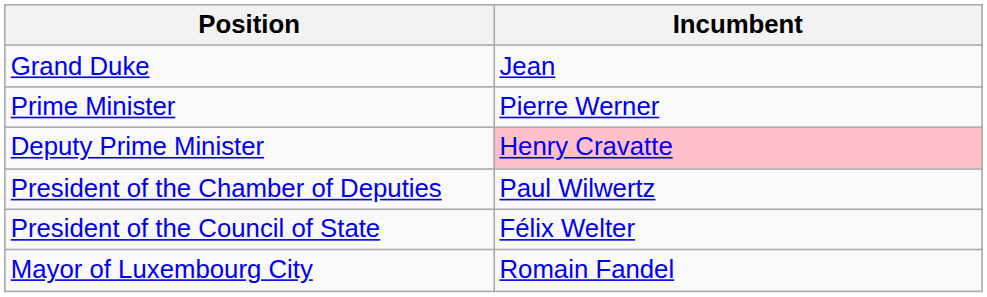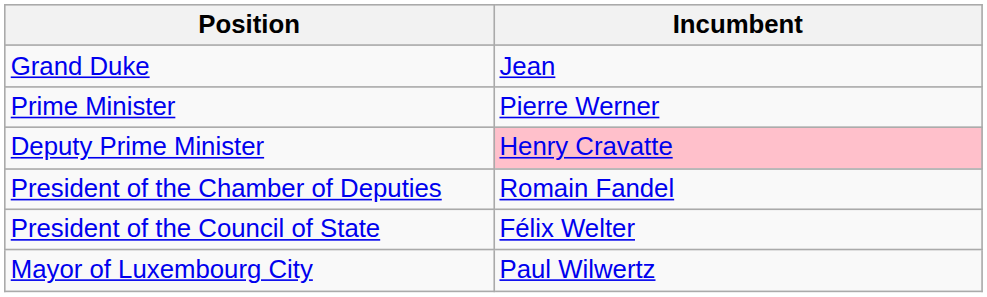 <table class="wikitable">
 <tr>
 <th width="300">Position</th>
 <th width="300">Incumbent</th>
 </tr>
 <tr>
 <td><a href='#'>Grand Duke</a></td>
 <td><a href='#'>Jean</a></td>
 </tr>
 <tr>
 <td><a href='#'>Prime Minister</a></td>
 <td><a href='#'>Pierre Werner</a></td>
 </tr>
 <tr>
 <td><a href='#'>Deputy Prime Minister</a></td>
 <td style="background: pink;"><a href='#'>Henry Cravatte</a></td>
 </tr>
 <tr>
 <td><a href='#'>President of the Chamber of Deputies</a></td>
-<td><a href='#'>Paul Wilwertz</a></td>
+<td><a href='#'>Romain Fandel</a></td>
 </tr>
 <tr>
 <td><a href='#'>President of the Council of State</a></td>
 <td><a href='#'>Félix Welter</a></td>
 </tr>
 <tr>
 <td><a href='#'>Mayor of Luxembourg City</a></td>
-<td><a href='#'>Romain Fandel</a></td>
+<td><a href='#'>Paul Wilwertz</a></td>
 </tr>
 </table>
